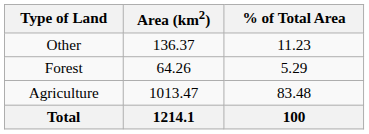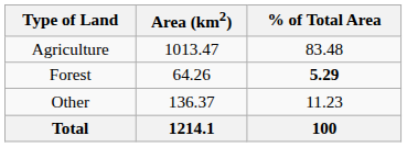 <table class="wikitable sortable" style="text-align:center" width=30%>
 <tr>
 <th>Type of Land</th>
 <th>Area (km<sup>2</sup>)</th>
 <th>% of Total Area</th>
 </tr>
 <tr>
-<td>Other</td>
-<td>136.37</td>
-<td>11.23</td>
+<td>Agriculture</td>
+<td>1013.47</td>
+<td>83.48</td>
 </tr>
 <tr>
 <td>Forest</td>
 <td>64.26</td>
-<td>5.29</td>
+<td><strong>5.29</strong></td>
 </tr>
 <tr>
-<td>Agriculture</td>
-<td>1013.47</td>
-<td>83.48</td>
+<td>Other</td>
+<td>136.37</td>
+<td>11.23</td>
 </tr>
 <tr class='sortbottom'>
 <th>Total</th>
 <th>1214.1</th>
 <th>100</th>
 </tr>
 </table>
